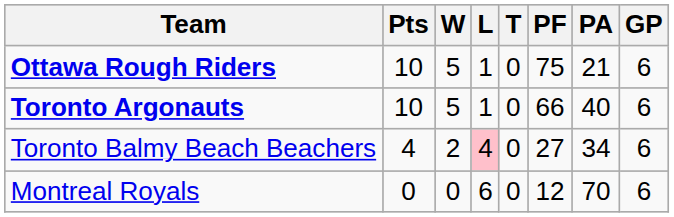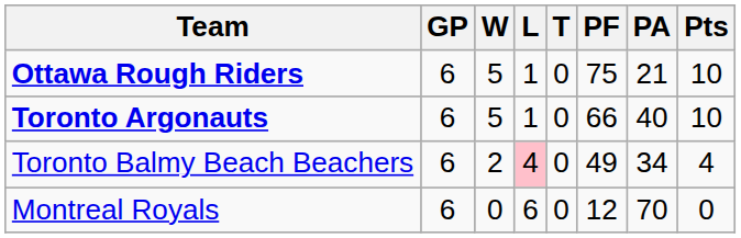 <table class="wikitable">
 <tr>
 <th>Team</th>
-<th>Pts</th>
+<th>GP</th>
 <th>W</th>
 <th>L</th>
 <th>T</th>
 <th>PF</th>
 <th>PA</th>
-<th>GP</th>
+<th>Pts</th>
 </tr>
 <tr align="center">
 <td align="left"><strong><a href='#'>Ottawa Rough Riders</a></strong></td>
-<td>10</td>
+<td>6</td>
 <td>5</td>
 <td>1</td>
 <td>0</td>
 <td>75</td>
 <td>21</td>
-<td>6</td>
+<td>10</td>
 </tr>
 <tr align="center">
 <td align="left"><strong><a href='#'>Toronto Argonauts</a></strong></td>
-<td>10</td>
+<td>6</td>
 <td>5</td>
 <td>1</td>
 <td>0</td>
 <td>66</td>
 <td>40</td>
-<td>6</td>
+<td>10</td>
 </tr>
 <tr align="center">
 <td align="left"><a href='#'>Toronto Balmy Beach Beachers</a></td>
-<td>4</td>
+<td>6</td>
 <td>2</td>
 <td style="background: pink;">4</td>
 <td>0</td>
-<td>27</td>
+<td>49</td>
 <td>34</td>
-<td>6</td>
+<td>4</td>
 </tr>
 <tr align="center">
 <td align="left"><a href='#'>Montreal Royals</a></td>
-<td>0</td>
+<td>6</td>
 <td>0</td>
 <td>6</td>
 <td>0</td>
 <td>12</td>
 <td>70</td>
-<td>6</td>
+<td>0</td>
 </tr>
 </table>
